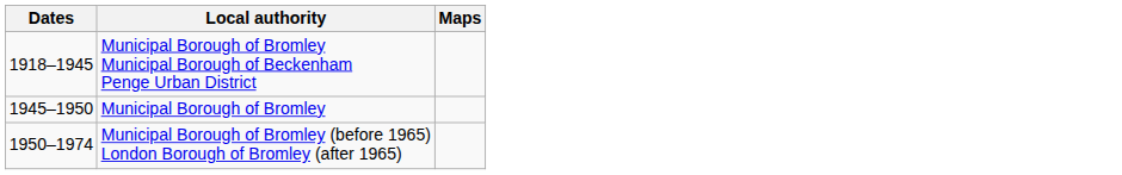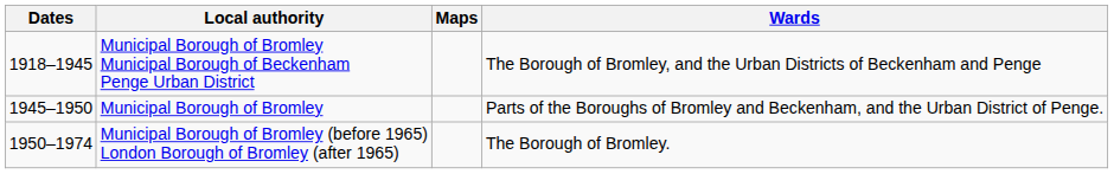 <table class=wikitable>
 <tr>
 <th>Dates</th>
 <th>Local authority</th>
 <th>Maps</th>
+<th><a href='#'>Wards</a></th>
 </tr>
 <tr>
 <td>1918–1945</td>
 <td><a href='#'>Municipal Borough of Bromley</a><br><a href='#'>Municipal Borough of Beckenham</a><br><a href='#'>Penge Urban District</a></td>
 <td></td>
+<td>The Borough of Bromley, and the Urban Districts of Beckenham and Penge</td>
 </tr>
 <tr>
 <td>1945–1950</td>
 <td><a href='#'>Municipal Borough of Bromley</a></td>
 <td></td>
+<td>Parts of the Boroughs of Bromley and Beckenham, and the Urban District of Penge.</td>
 </tr>
 <tr>
 <td>1950–1974</td>
 <td><a href='#'>Municipal Borough of Bromley</a> (before 1965)<br><a href='#'>London Borough of Bromley</a> (after 1965)</td>
 <td></td>
+<td>The Borough of Bromley.</td>
 </tr>
 </table>
